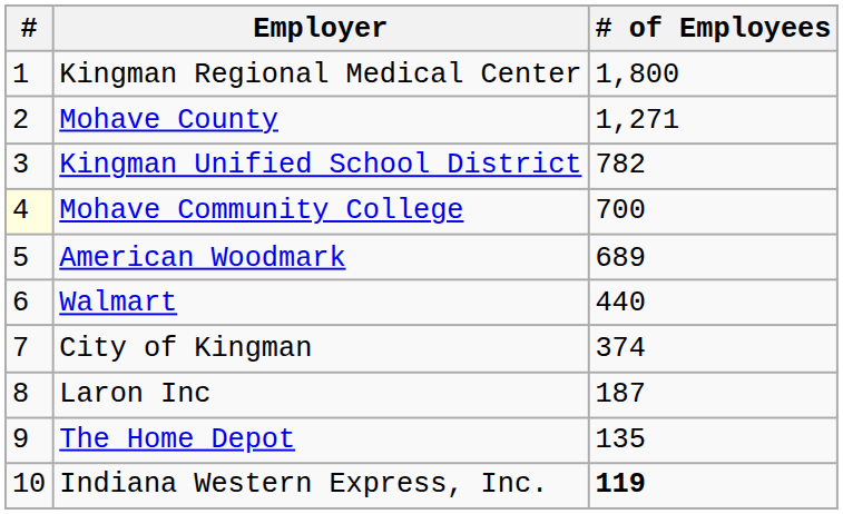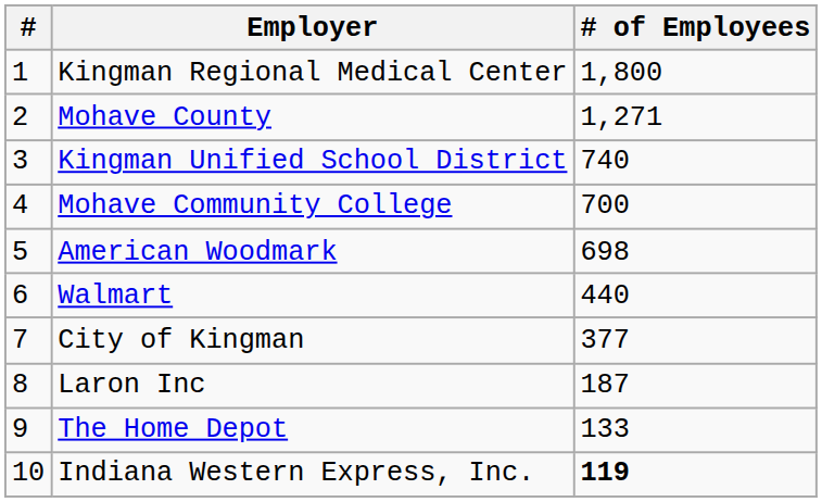 <table class="wikitable">
 <tr>
 <th>#</th>
 <th>Employer</th>
 <th># of Employees</th>
 </tr>
 <tr>
 <td>1</td>
 <td>Kingman Regional Medical Center</td>
 <td>1,800</td>
 </tr>
 <tr>
 <td>2</td>
 <td><a href='#'>Mohave County</a></td>
 <td>1,271</td>
 </tr>
 <tr>
 <td>3</td>
 <td><a href='#'>Kingman Unified School District</a></td>
-<td>782</td>
+<td>740</td>
 </tr>
 <tr>
-<td style="background: lightyellow;">4</td>
+<td>4</td>
 <td><a href='#'>Mohave Community College</a></td>
 <td>700</td>
 </tr>
 <tr>
 <td>5</td>
 <td><a href='#'>American Woodmark</a></td>
-<td>689</td>
+<td>698</td>
 </tr>
 <tr>
 <td>6</td>
 <td><a href='#'>Walmart</a></td>
 <td>440</td>
 </tr>
 <tr>
 <td>7</td>
 <td>City of Kingman</td>
-<td>374</td>
+<td>377</td>
 </tr>
 <tr>
 <td>8</td>
 <td>Laron Inc</td>
 <td>187</td>
 </tr>
 <tr>
 <td>9</td>
 <td><a href='#'>The Home Depot</a></td>
-<td>135</td>
+<td>133</td>
 </tr>
 <tr>
 <td>10</td>
 <td>Indiana Western Express, Inc.</td>
 <td><strong>119</strong></td>
 </tr>
 </table>
